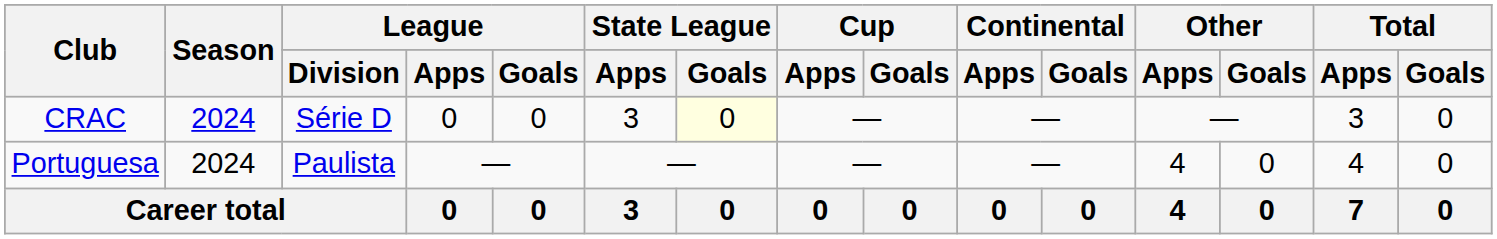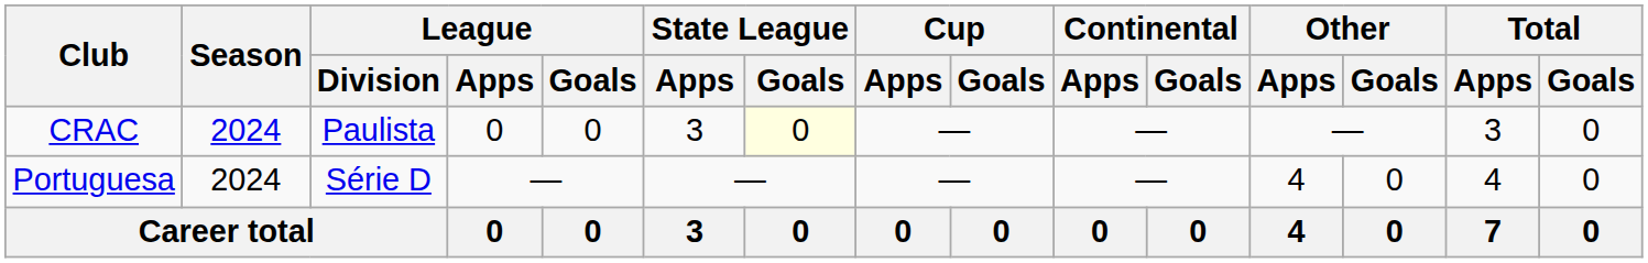 <table class="wikitable" style="text-align: center;">
 <tr>
 <th rowspan="2">Club</th>
 <th rowspan="2">Season</th>
 <th colspan="3">League</th>
 <th colspan="2">State League</th>
 <th colspan="2">Cup</th>
 <th colspan="2">Continental</th>
 <th colspan="2">Other</th>
 <th colspan="2">Total</th>
 </tr>
 <tr>
 <th>Division</th>
 <th>Apps</th>
 <th>Goals</th>
 <th>Apps</th>
 <th>Goals</th>
 <th>Apps</th>
 <th>Goals</th>
 <th>Apps</th>
 <th>Goals</th>
 <th>Apps</th>
 <th>Goals</th>
 <th>Apps</th>
 <th>Goals</th>
 </tr>
 <tr>
 <td valign="center"><a href='#'>CRAC</a></td>
 <td><a href='#'>2024</a></td>
-<td><a href='#'>Série D</a></td>
+<td><a href='#'>Paulista</a></td>
 <td>0</td>
 <td>0</td>
 <td>3</td>
 <td style="background: lightyellow;">0</td>
 <td colspan="2">—</td>
 <td colspan="2">—</td>
 <td colspan="2">—</td>
 <td>3</td>
 <td>0</td>
 </tr>
 <tr>
 <td valign="center"><a href='#'>Portuguesa</a></td>
 <td>2024</td>
-<td><a href='#'>Paulista</a></td>
+<td><a href='#'>Série D</a></td>
 <td colspan="2">—</td>
 <td colspan="2">—</td>
 <td colspan="2">—</td>
 <td colspan="2">—</td>
 <td>4</td>
 <td>0</td>
 <td>4</td>
 <td>0</td>
 </tr>
 <tr>
 <th colspan="3"><strong>Career total</strong></th>
 <th>0</th>
 <th>0</th>
 <th>3</th>
 <th>0</th>
 <th>0</th>
 <th>0</th>
 <th>0</th>
 <th>0</th>
 <th>4</th>
 <th>0</th>
 <th>7</th>
 <th>0</th>
 </tr>
 </table>
